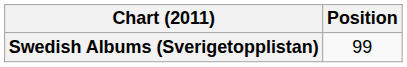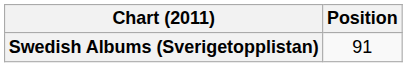 <table class="wikitable plainrowheaders" style="text-align:center">
 <tr>
 <th scope="col">Chart (2011)</th>
 <th scope="col">Position</th>
 </tr>
 <tr>
 <th scope="row">Swedish Albums (Sverigetopplistan)</th>
-<td>99</td>
+<td>91</td>
 </tr>
 </table>
